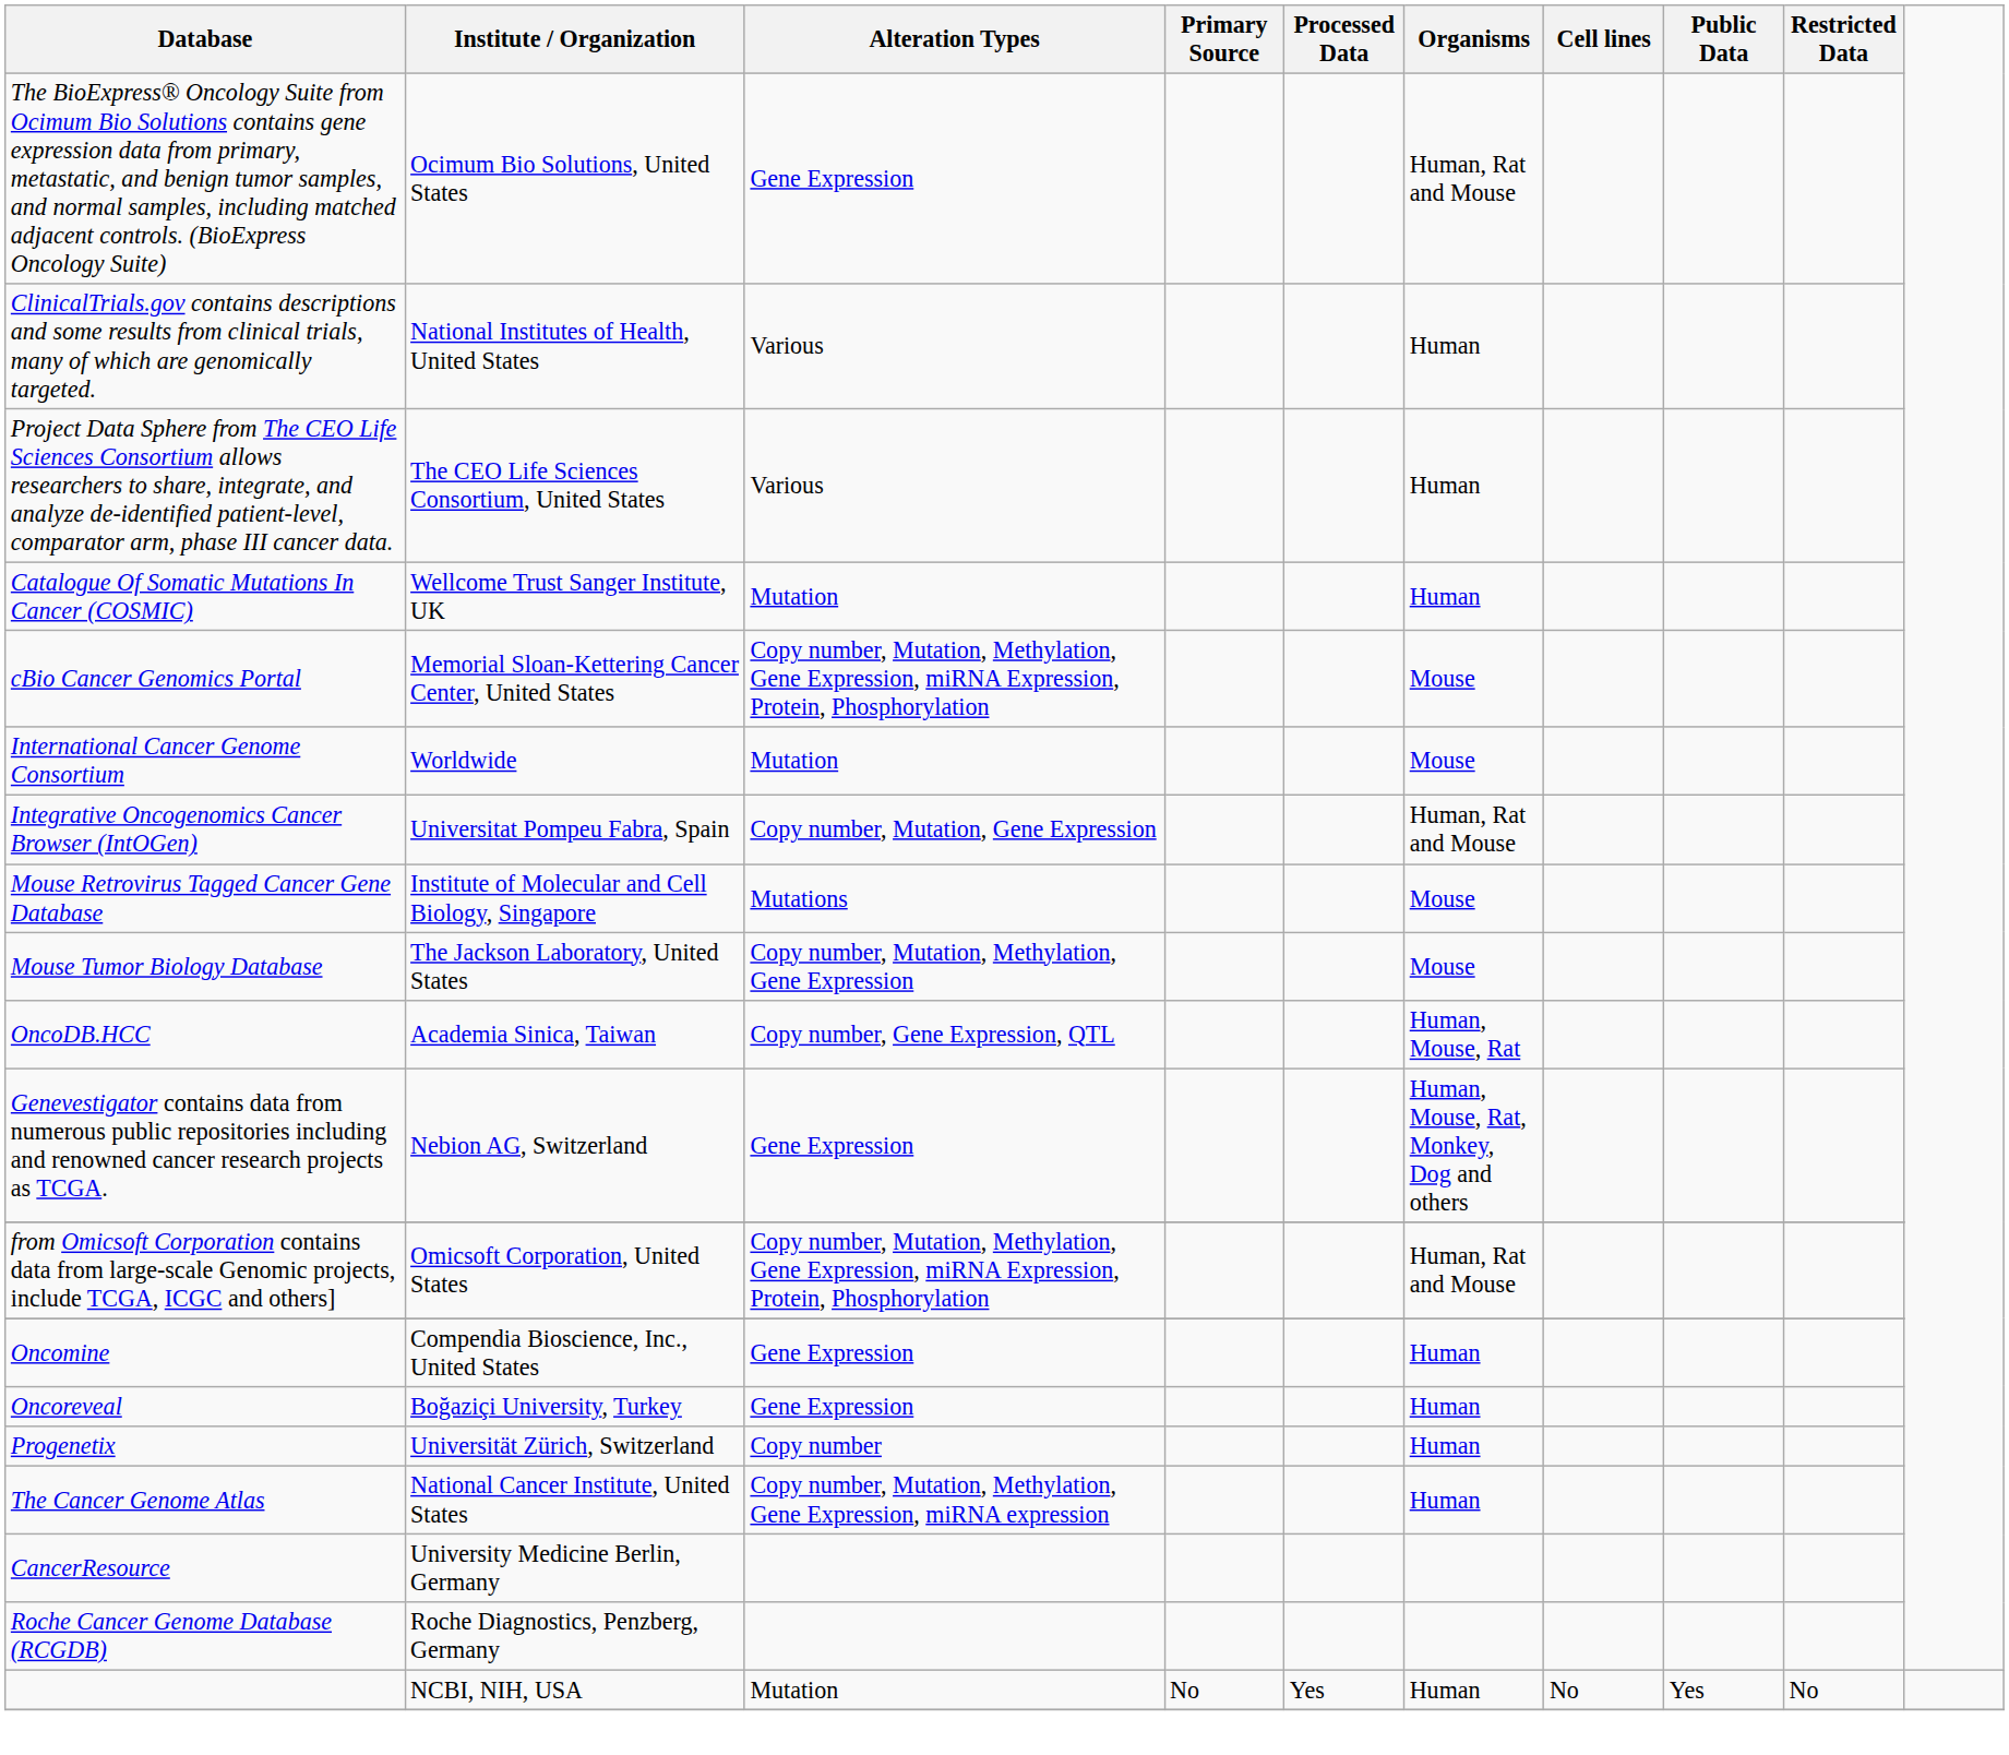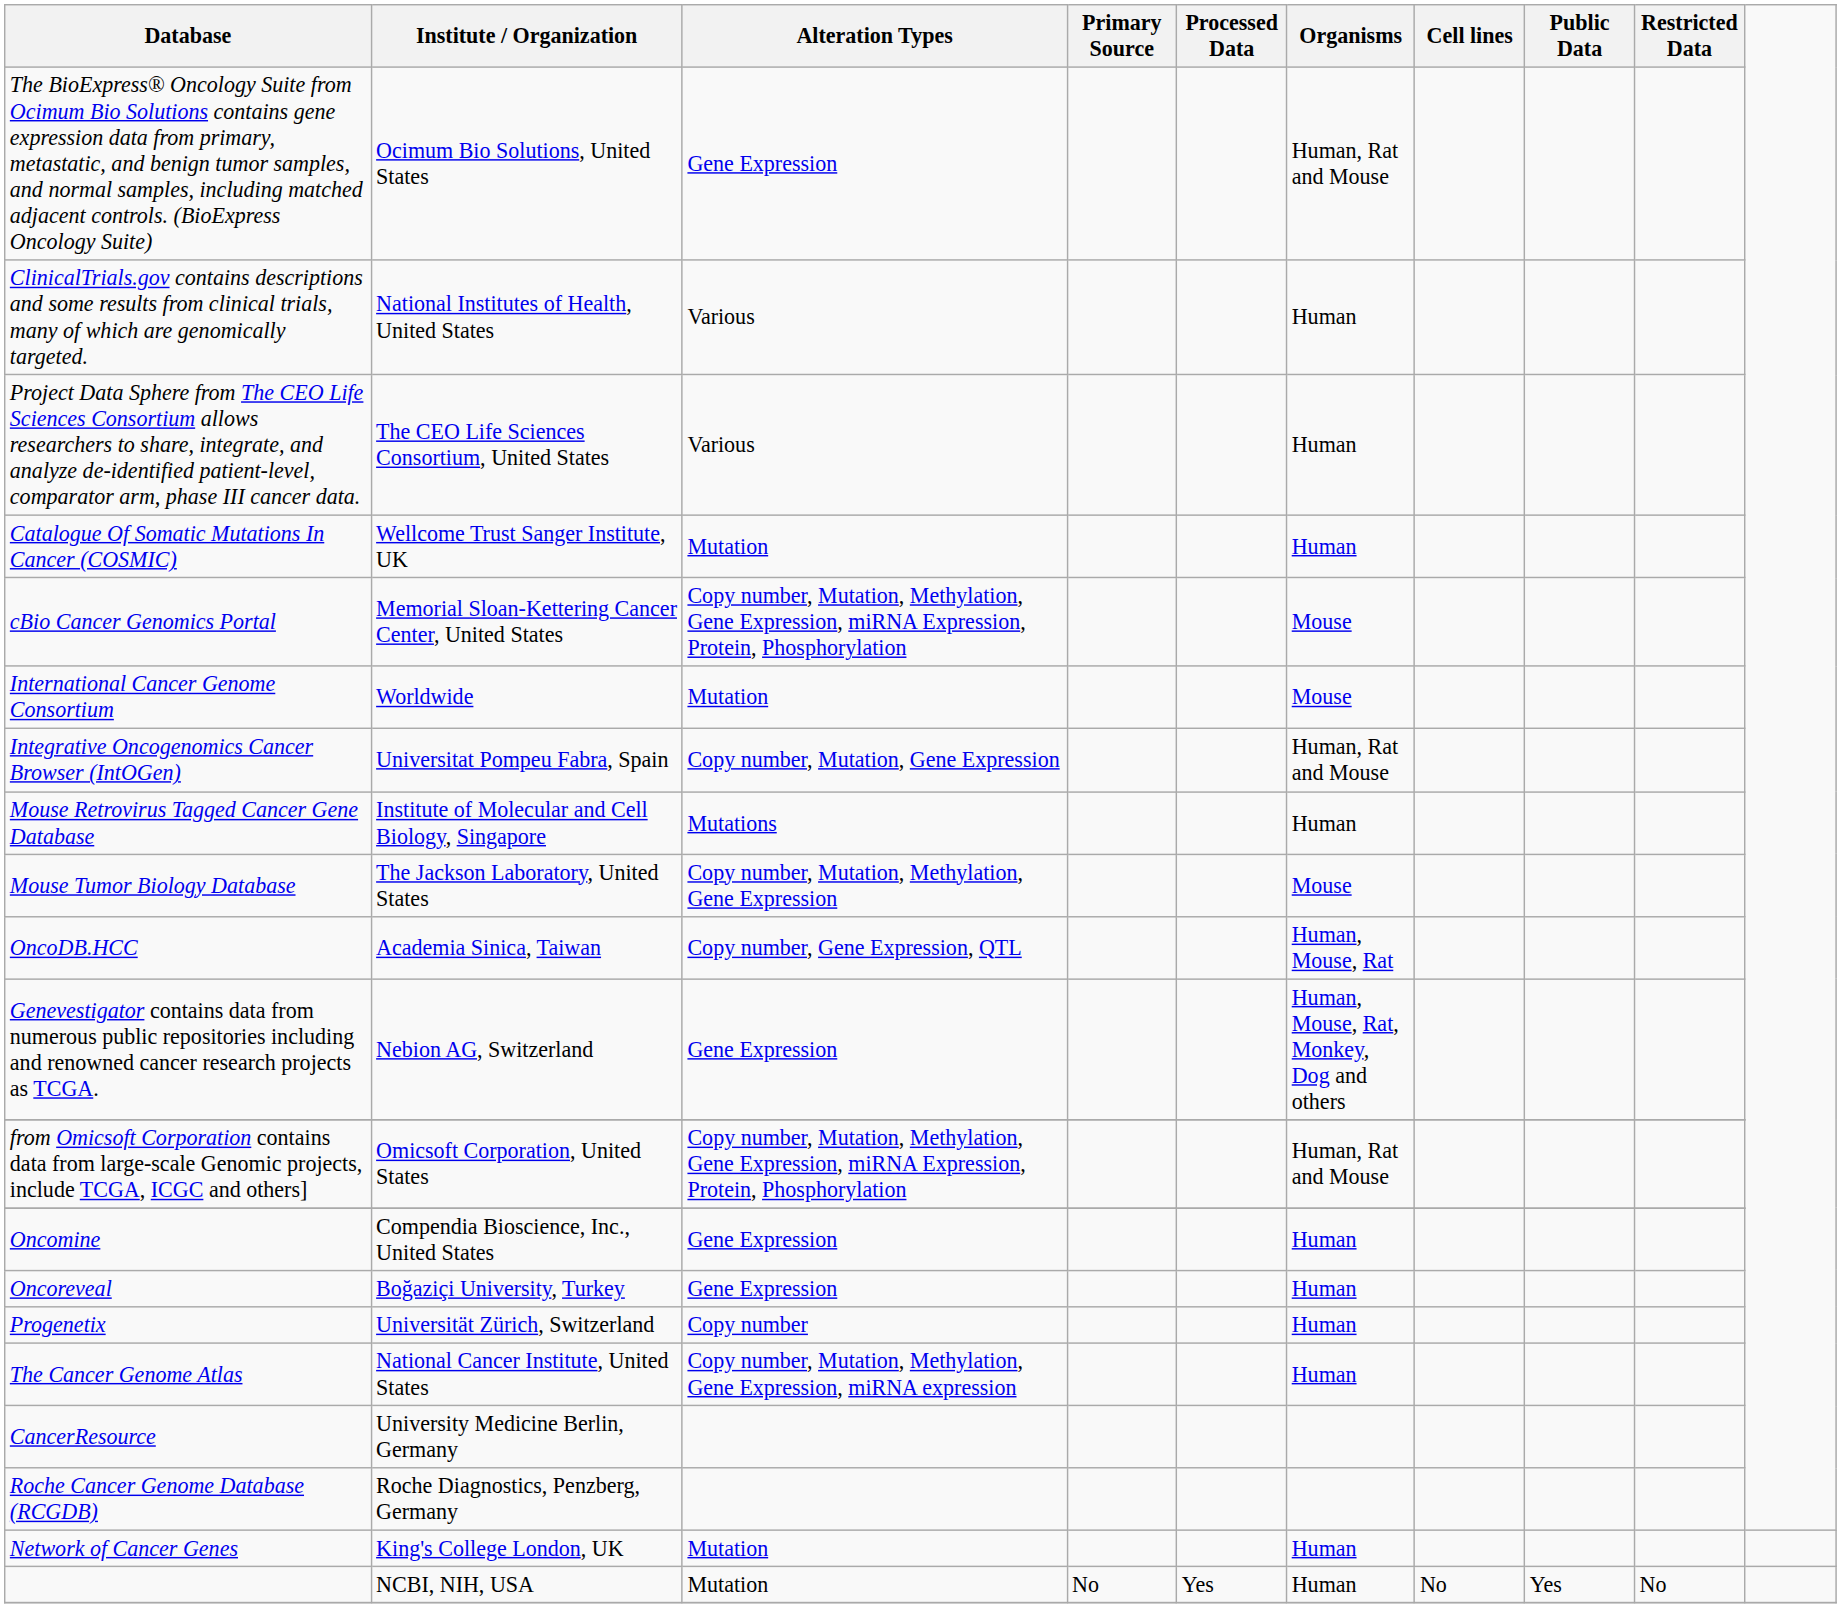 <table class="wikitable sortable" style="width:100%; font-size:95%;">
 <tr>
 <th width="20%">Database</th>
 <th width="17%">Institute / Organization</th>
 <th width="21%">Alteration Types</th>
 <th width="6%">Primary Source </th>
 <th width="6%">Processed Data </th>
 <th width="7%">Organisms</th>
 <th width="6%">Cell lines </th>
 <th width="6%">Public Data </th>
 <th width="6%">Restricted Data </th>
 </tr>
 <tr>
 <td><span></span><em>The BioExpress® Oncology Suite from <a href='#'>Ocimum Bio Solutions</a> contains gene expression data from primary, metastatic, and benign tumor samples, and normal samples, including matched adjacent controls.  (BioExpress Oncology Suite)</em> </td>
 <td><a href='#'>Ocimum Bio Solutions</a>, United States</td>
 <td><a href='#'>Gene Expression</a></td>
 <td></td>
 <td></td>
 <td>Human, Rat and Mouse</td>
 <td></td>
 <td></td>
 <td></td>
 </tr>
 <tr>
 <td><span></span><em><a href='#'>ClinicalTrials.gov</a> contains descriptions and some results from clinical trials, many of which are genomically targeted.</em> </td>
 <td><a href='#'>National Institutes of Health</a>, United States</td>
 <td>Various</td>
 <td></td>
 <td></td>
 <td>Human</td>
 <td></td>
 <td></td>
 <td></td>
 </tr>
 <tr>
 <td><span></span><em>Project Data Sphere from <a href='#'>The CEO Life Sciences Consortium</a> allows researchers to share, integrate, and analyze de-identified patient-level, comparator arm, phase III cancer data.</em> </td>
 <td><a href='#'>The CEO Life Sciences Consortium</a>, United States</td>
 <td>Various</td>
 <td></td>
 <td></td>
 <td>Human</td>
 <td></td>
 <td></td>
 <td></td>
 </tr>
 <tr>
 <td><span></span><em><a href='#'>Catalogue Of Somatic Mutations In Cancer (COSMIC)</a></em> </td>
 <td><a href='#'>Wellcome Trust Sanger Institute</a>, UK</td>
 <td><a href='#'>Mutation</a></td>
 <td></td>
 <td></td>
 <td><a href='#'>Human</a></td>
 <td></td>
 <td></td>
 <td></td>
 </tr>
 <tr>
 <td><span></span><em><a href='#'>cBio Cancer Genomics Portal</a></em> </td>
 <td><a href='#'>Memorial Sloan-Kettering Cancer Center</a>, United States</td>
 <td><a href='#'>Copy number</a>, <a href='#'>Mutation</a>, <a href='#'>Methylation</a>, <a href='#'>Gene Expression</a>, <a href='#'>miRNA Expression</a>, <a href='#'>Protein</a>, <a href='#'>Phosphorylation</a></td>
 <td></td>
 <td></td>
 <td><a href='#'>Mouse</a></td>
 <td></td>
 <td></td>
 <td></td>
 </tr>
 <tr>
 <td><span></span><em><a href='#'>International Cancer Genome Consortium</a></em> </td>
 <td><a href='#'>Worldwide</a></td>
 <td><a href='#'>Mutation</a></td>
 <td></td>
 <td></td>
 <td><a href='#'>Mouse</a></td>
 <td></td>
 <td></td>
 <td></td>
 </tr>
 <tr>
 <td><span></span><em><a href='#'>Integrative Oncogenomics Cancer Browser (IntOGen)</a></em> </td>
 <td><a href='#'>Universitat Pompeu Fabra</a>, Spain</td>
 <td><a href='#'>Copy number</a>, <a href='#'>Mutation</a>, <a href='#'>Gene Expression</a></td>
 <td></td>
 <td></td>
 <td>Human, Rat and Mouse</td>
 <td></td>
 <td></td>
 <td></td>
 </tr>
 <tr>
 <td><span></span><em><a href='#'>Mouse Retrovirus Tagged Cancer Gene Database</a></em> </td>
 <td><a href='#'>Institute of Molecular and Cell Biology</a>, <a href='#'>Singapore</a></td>
 <td><a href='#'>Mutations</a></td>
 <td></td>
 <td></td>
-<td><a href='#'>Mouse</a></td>
+<td>Human</td>
 <td></td>
 <td></td>
 <td></td>
 </tr>
 <tr>
 <td><span></span><em><a href='#'>Mouse Tumor Biology Database</a></em> </td>
 <td><a href='#'>The Jackson Laboratory</a>, United States</td>
 <td><a href='#'>Copy number</a>, <a href='#'>Mutation</a>, <a href='#'>Methylation</a>, <a href='#'>Gene Expression</a></td>
 <td></td>
 <td></td>
 <td><a href='#'>Mouse</a></td>
 <td></td>
 <td></td>
 <td></td>
 </tr>
 <tr>
 <td><span></span><em><a href='#'>OncoDB.HCC</a></em> </td>
 <td><a href='#'>Academia Sinica</a>, <a href='#'>Taiwan</a></td>
 <td><a href='#'>Copy number</a>, <a href='#'>Gene Expression</a>, <a href='#'>QTL</a></td>
 <td></td>
 <td></td>
 <td><a href='#'>Human</a>, <a href='#'>Mouse</a>, <a href='#'>Rat</a></td>
 <td></td>
 <td></td>
 <td></td>
 </tr>
 <tr>
 <td><span></span><em><a href='#'>Genevestigator</a></em>  contains data from numerous public repositories including  and renowned cancer research projects as <a href='#'>TCGA</a>.</td>
 <td><a href='#'>Nebion AG</a>, Switzerland</td>
 <td><a href='#'>Gene Expression</a></td>
 <td></td>
 <td></td>
 <td><a href='#'>Human</a>, <a href='#'>Mouse</a>, <a href='#'>Rat</a>, <a href='#'>Monkey</a>, <a href='#'>Dog</a> and others</td>
 <td></td>
 <td></td>
 <td></td>
 </tr>
 <tr>
 </tr>
 <tr>
 <td><span></span><em> from <a href='#'>Omicsoft Corporation</a></em> contains data from large-scale Genomic projects, include <a href='#'>TCGA</a>, <a href='#'>ICGC</a> and others]</td>
 <td><a href='#'>Omicsoft Corporation</a>, United States</td>
 <td><a href='#'>Copy number</a>, <a href='#'>Mutation</a>, <a href='#'>Methylation</a>, <a href='#'>Gene Expression</a>, <a href='#'>miRNA Expression</a>, <a href='#'>Protein</a>, <a href='#'>Phosphorylation</a></td>
 <td></td>
 <td></td>
 <td>Human, Rat and Mouse</td>
 <td></td>
 <td></td>
 <td></td>
 </tr>
 <tr>
 </tr>
 <tr>
 <td><span></span><em><a href='#'>Oncomine</a></em> </td>
 <td>Compendia Bioscience, Inc., United States</td>
 <td><a href='#'>Gene Expression</a></td>
 <td></td>
 <td></td>
 <td><a href='#'>Human</a></td>
 <td></td>
 <td></td>
 <td></td>
 </tr>
 <tr>
 <td><span></span><em><a href='#'>Oncoreveal</a></em> </td>
 <td><a href='#'>Boğaziçi University</a>, <a href='#'>Turkey</a></td>
 <td><a href='#'>Gene Expression</a></td>
 <td></td>
 <td></td>
 <td><a href='#'>Human</a></td>
 <td></td>
 <td></td>
 <td></td>
 </tr>
 <tr>
 <td><span></span><em><a href='#'>Progenetix</a></em> </td>
 <td><a href='#'>Universität Zürich</a>, Switzerland</td>
 <td><a href='#'>Copy number</a></td>
 <td></td>
 <td></td>
 <td><a href='#'>Human</a></td>
 <td></td>
 <td></td>
 <td></td>
 </tr>
 <tr>
 <td><span></span><em><a href='#'>The Cancer Genome Atlas</a></em> </td>
 <td><a href='#'>National Cancer Institute</a>, United States</td>
 <td><a href='#'>Copy number</a>, <a href='#'>Mutation</a>, <a href='#'>Methylation</a>, <a href='#'>Gene Expression</a>, <a href='#'>miRNA expression</a></td>
 <td></td>
 <td></td>
 <td><a href='#'>Human</a></td>
 <td></td>
 <td></td>
 <td></td>
 </tr>
 <tr>
 <td><span></span><em><a href='#'>CancerResource</a></em> </td>
 <td>University Medicine Berlin, Germany</td>
 <td></td>
 <td></td>
 <td></td>
 <td></td>
 <td></td>
 <td></td>
 <td></td>
 </tr>
 <tr>
 <td><span></span><em><a href='#'>Roche Cancer Genome Database (RCGDB)</a></em> </td>
 <td>Roche Diagnostics, Penzberg, Germany</td>
 <td></td>
 <td></td>
 <td></td>
 <td></td>
 <td></td>
 <td></td>
 <td></td>
 </tr>
 <tr>
+<td><span></span><em><a href='#'>Network of Cancer Genes</a></em> </td>
+<td><a href='#'>King's College London</a>, UK</td>
+<td><a href='#'>Mutation</a></td>
+<td></td>
+<td></td>
+<td><a href='#'>Human</a></td>
+<td></td>
+<td></td>
+<td></td>
+<td></td>
+</tr>
+<tr>
 <td></td>
 <td>NCBI, NIH, USA</td>
 <td>Mutation</td>
 <td>No</td>
 <td>Yes</td>
 <td>Human</td>
 <td>No</td>
 <td>Yes</td>
 <td>No</td>
 <td></td>
 </tr>
 <tr>
 </tr>
 </table>
